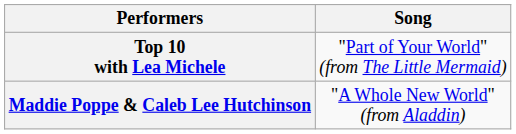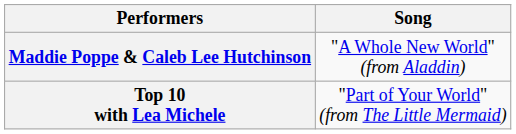 <table class="wikitable unsortable" style="text-align:center;">
 <tr>
 <th scope="col">Performers</th>
 <th scope="col">Song</th>
 </tr>
 <tr>
+<th scope="row"><a href='#'>Maddie Poppe</a> & <a href='#'>Caleb Lee Hutchinson</a></th>
+<td>"<a href='#'>A Whole New World</a>"<br><em>(from <a href='#'>Aladdin</a>)</em></td>
+</tr>
+<tr>
 <th scope="row">Top 10<br>with <a href='#'>Lea Michele</a></th>
 <td>"<a href='#'>Part of Your World</a>"<br><em>(from <a href='#'>The Little Mermaid</a>)</em></td>
 </tr>
-<tr>
-<th scope="row"><a href='#'>Maddie Poppe</a> & <a href='#'>Caleb Lee Hutchinson</a></th>
-<td>"<a href='#'>A Whole New World</a>"<br><em>(from <a href='#'>Aladdin</a>)</em></td>
-</tr>
 </table>
